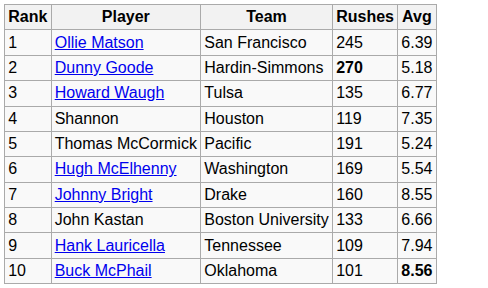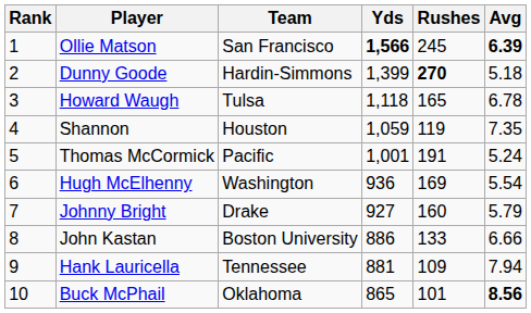 <table class="wikitable sortable">
 <tr>
 <th>Rank</th>
 <th>Player</th>
 <th>Team</th>
+<th>Yds</th>
 <th>Rushes</th>
 <th>Avg</th>
 </tr>
 <tr>
 <td>1</td>
 <td><a href='#'>Ollie Matson</a></td>
 <td>San Francisco</td>
+<td><strong>1,566</strong></td>
 <td>245</td>
-<td>6.39</td>
+<td><strong>6.39</strong></td>
 </tr>
 <tr>
 <td>2</td>
 <td><a href='#'>Dunny Goode</a></td>
 <td>Hardin-Simmons</td>
+<td>1,399</td>
 <td><strong>270</strong></td>
 <td>5.18</td>
 </tr>
 <tr>
 <td>3</td>
 <td><a href='#'>Howard Waugh</a></td>
 <td>Tulsa</td>
-<td>135</td>
-<td>6.77</td>
+<td>1,118</td>
+<td>165</td>
+<td>6.78</td>
 </tr>
 <tr>
 <td>4</td>
 <td>Shannon</td>
 <td>Houston</td>
+<td>1,059</td>
 <td>119</td>
 <td>7.35</td>
 </tr>
 <tr>
 <td>5</td>
 <td>Thomas McCormick</td>
 <td>Pacific</td>
+<td>1,001</td>
 <td>191</td>
 <td>5.24</td>
 </tr>
 <tr>
 <td>6</td>
 <td><a href='#'>Hugh McElhenny</a></td>
 <td>Washington</td>
+<td>936</td>
 <td>169</td>
 <td>5.54</td>
 </tr>
 <tr>
 <td>7</td>
 <td><a href='#'>Johnny Bright</a></td>
 <td>Drake</td>
+<td>927</td>
 <td>160</td>
-<td>8.55</td>
+<td>5.79</td>
 </tr>
 <tr>
 <td>8</td>
 <td>John Kastan</td>
 <td>Boston University</td>
+<td>886</td>
 <td>133</td>
 <td>6.66</td>
 </tr>
 <tr>
 <td>9</td>
 <td><a href='#'>Hank Lauricella</a></td>
 <td>Tennessee</td>
+<td>881</td>
 <td>109</td>
 <td>7.94</td>
 </tr>
 <tr>
 <td>10</td>
 <td><a href='#'>Buck McPhail</a></td>
 <td>Oklahoma</td>
+<td>865</td>
 <td>101</td>
 <td><strong>8.56</strong></td>
 </tr>
 </table>
